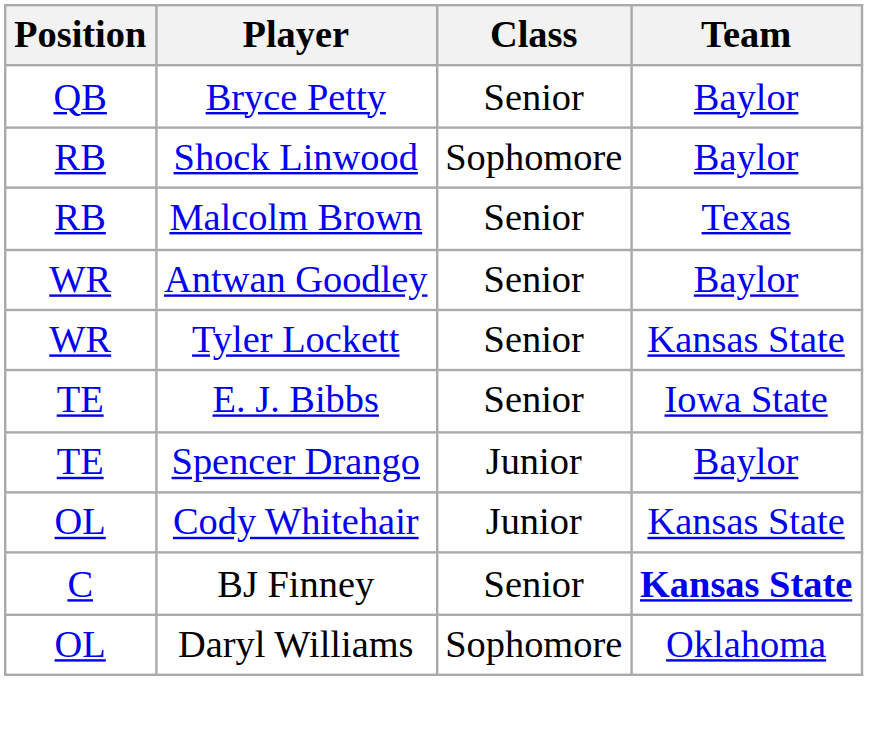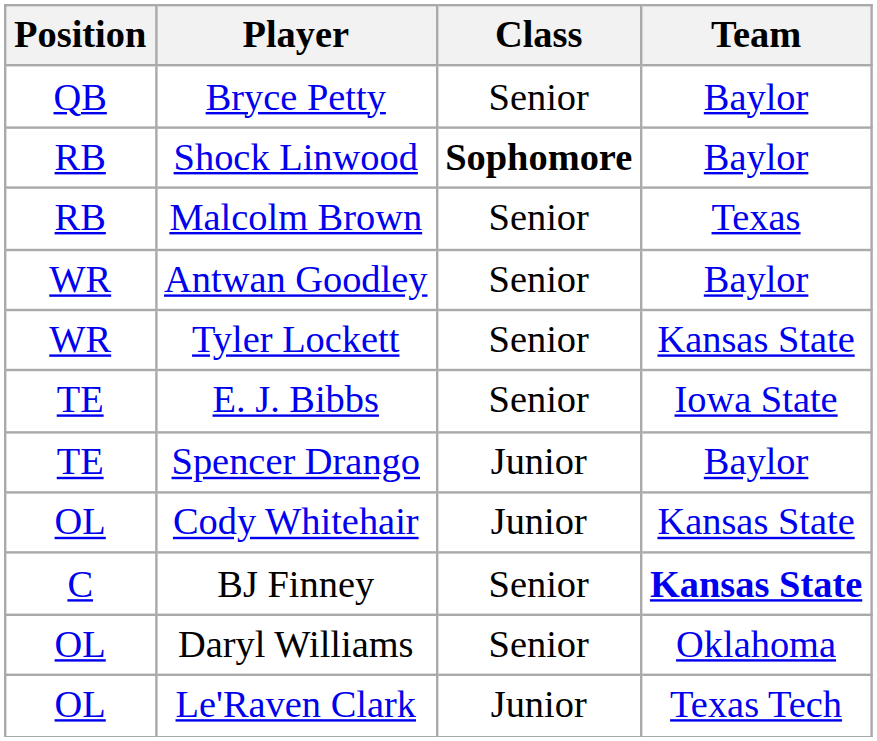 <table class="wikitable sortable" border="1">
 <tr>
 <th>Position</th>
 <th>Player</th>
 <th>Class</th>
 <th>Team</th>
 </tr>
 <tr>
 <td style="text-align:center; background:white"><a href='#'>QB</a></td>
 <td style="text-align:center; background:white"><a href='#'>Bryce Petty</a></td>
 <td style="text-align:center; background:white">Senior</td>
 <td style="text-align:center; background:white"><a href='#'>Baylor</a></td>
 </tr>
 <tr>
 <td style="text-align:center; background:white"><a href='#'>RB</a></td>
 <td style="text-align:center; background:white"><a href='#'>Shock Linwood</a></td>
-<td style="text-align:center; background:white">Sophomore</td>
+<td style="text-align:center; background:white"><strong>Sophomore</strong></td>
 <td style="text-align:center; background:white"><a href='#'>Baylor</a></td>
 </tr>
 <tr>
 <td style="text-align:center; background:white"><a href='#'>RB</a></td>
 <td style="text-align:center; background:white"><a href='#'>Malcolm Brown</a></td>
 <td style="text-align:center; background:white">Senior</td>
 <td style="text-align:center; background:white"><a href='#'>Texas</a></td>
 </tr>
 <tr>
 <td style="text-align:center; background:white"><a href='#'>WR</a></td>
 <td style="text-align:center; background:white"><a href='#'>Antwan Goodley</a></td>
 <td style="text-align:center; background:white">Senior</td>
 <td style="text-align:center; background:white"><a href='#'>Baylor</a></td>
 </tr>
 <tr>
 <td style="text-align:center; background:white"><a href='#'>WR</a></td>
 <td style="text-align:center; background:white"><a href='#'>Tyler Lockett</a></td>
 <td style="text-align:center; background:white">Senior</td>
 <td style="text-align:center; background:white"><a href='#'>Kansas State</a></td>
 </tr>
 <tr>
 <td style="text-align:center; background:white"><a href='#'>TE</a></td>
 <td style="text-align:center; background:white"><a href='#'>E. J. Bibbs</a></td>
 <td style="text-align:center; background:white">Senior</td>
 <td style="text-align:center; background:white"><a href='#'>Iowa State</a></td>
 </tr>
 <tr>
 <td style="text-align:center; background:white"><a href='#'>TE</a></td>
 <td style="text-align:center; background:white"><a href='#'>Spencer Drango</a></td>
 <td style="text-align:center; background:white">Junior</td>
 <td style="text-align:center; background:white"><a href='#'>Baylor</a></td>
 </tr>
 <tr>
 <td style="text-align:center; background:white"><a href='#'>OL</a></td>
 <td style="text-align:center; background:white"><a href='#'>Cody Whitehair</a></td>
 <td style="text-align:center; background:white">Junior</td>
 <td style="text-align:center; background:white"><a href='#'>Kansas State</a></td>
 </tr>
 <tr>
 <td style="text-align:center; background:white"><a href='#'>C</a></td>
 <td style="text-align:center; background:white">BJ Finney</td>
 <td style="text-align:center; background:white">Senior</td>
 <td style="text-align:center; background:white"><strong><a href='#'>Kansas State</a></strong></td>
 </tr>
 <tr>
 <td style="text-align:center; background:white"><a href='#'>OL</a></td>
 <td style="text-align:center; background:white">Daryl Williams</td>
-<td style="text-align:center; background:white">Sophomore</td>
+<td style="text-align:center; background:white">Senior</td>
 <td style="text-align:center; background:white"><a href='#'>Oklahoma</a></td>
 </tr>
+<tr>
+<td style="text-align:center; background:white"><a href='#'>OL</a></td>
+<td style="text-align:center; background:white"><a href='#'>Le'Raven Clark</a></td>
+<td style="text-align:center; background:white">Junior</td>
+<td style="text-align:center; background:white"><a href='#'>Texas Tech</a></td>
+</tr>
 </table>
